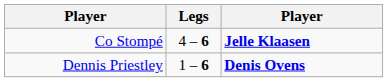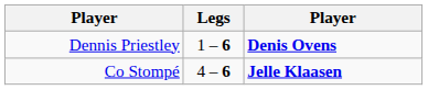 <table class=wikitable style="text-align:center">
 <tr>
 <th width=163>Player</th>
 <th width=50>Legs</th>
 <th width=163>Player</th>
 </tr>
 <tr align=left>
+<td align=right><a href='#'>Dennis Priestley</a> </td>
+<td align=center>1 – <strong>6</strong></td>
+<td> <strong><a href='#'>Denis Ovens</a></strong></td>
+</tr>
+<tr align=left>
 <td align=right><a href='#'>Co Stompé</a> </td>
 <td align=center>4 – <strong>6</strong></td>
 <td> <strong><a href='#'>Jelle Klaasen</a></strong></td>
 </tr>
-<tr align=left>
-<td align=right><a href='#'>Dennis Priestley</a> </td>
-<td align=center>1 – <strong>6</strong></td>
-<td> <strong><a href='#'>Denis Ovens</a></strong></td>
-</tr>
 </table>
